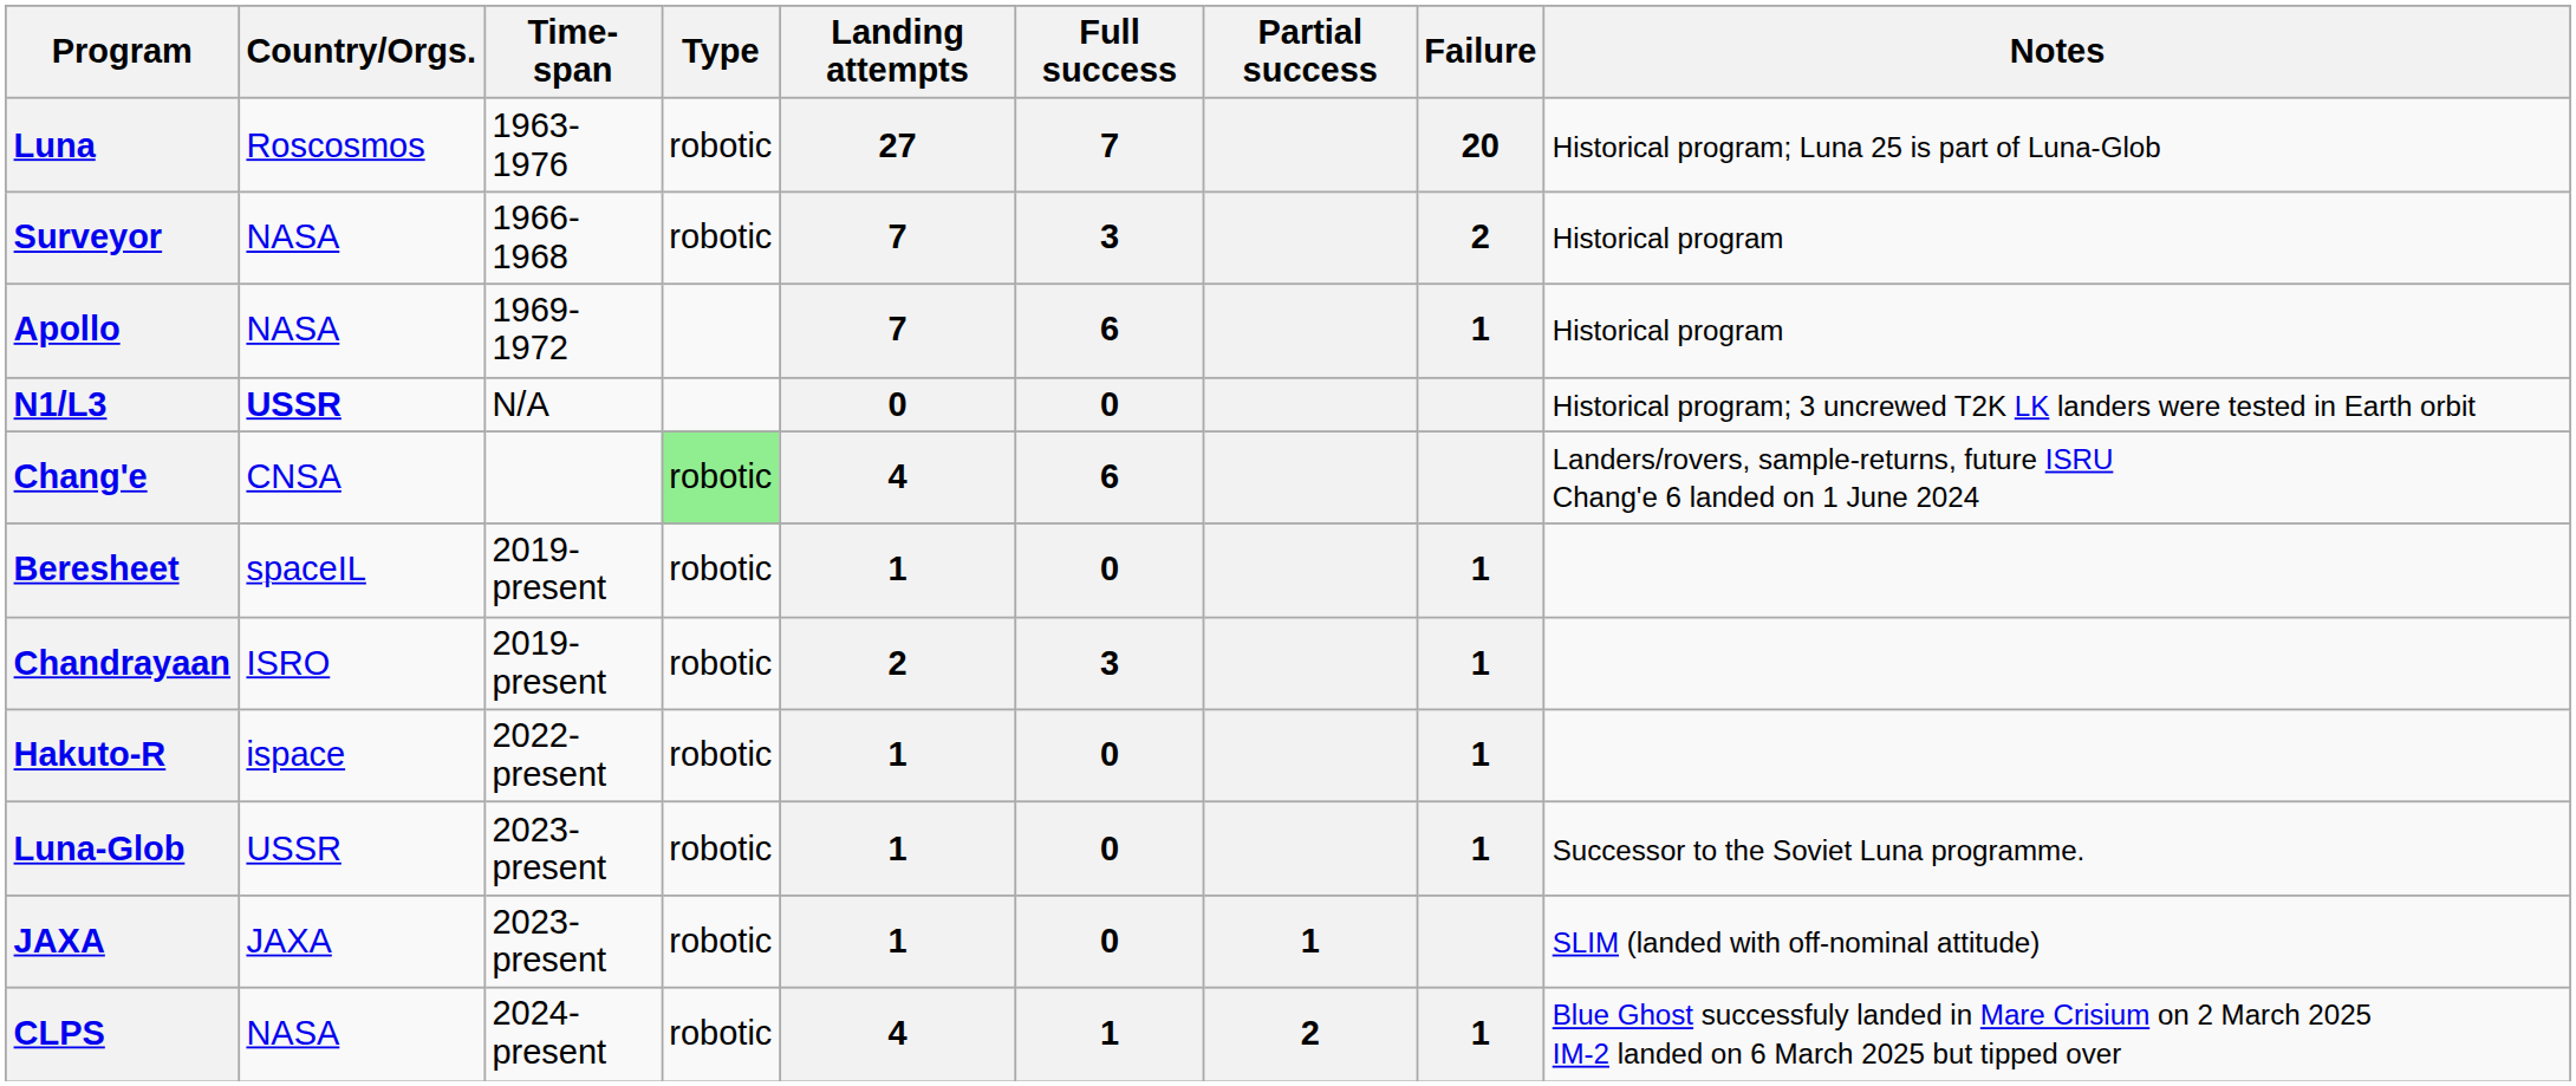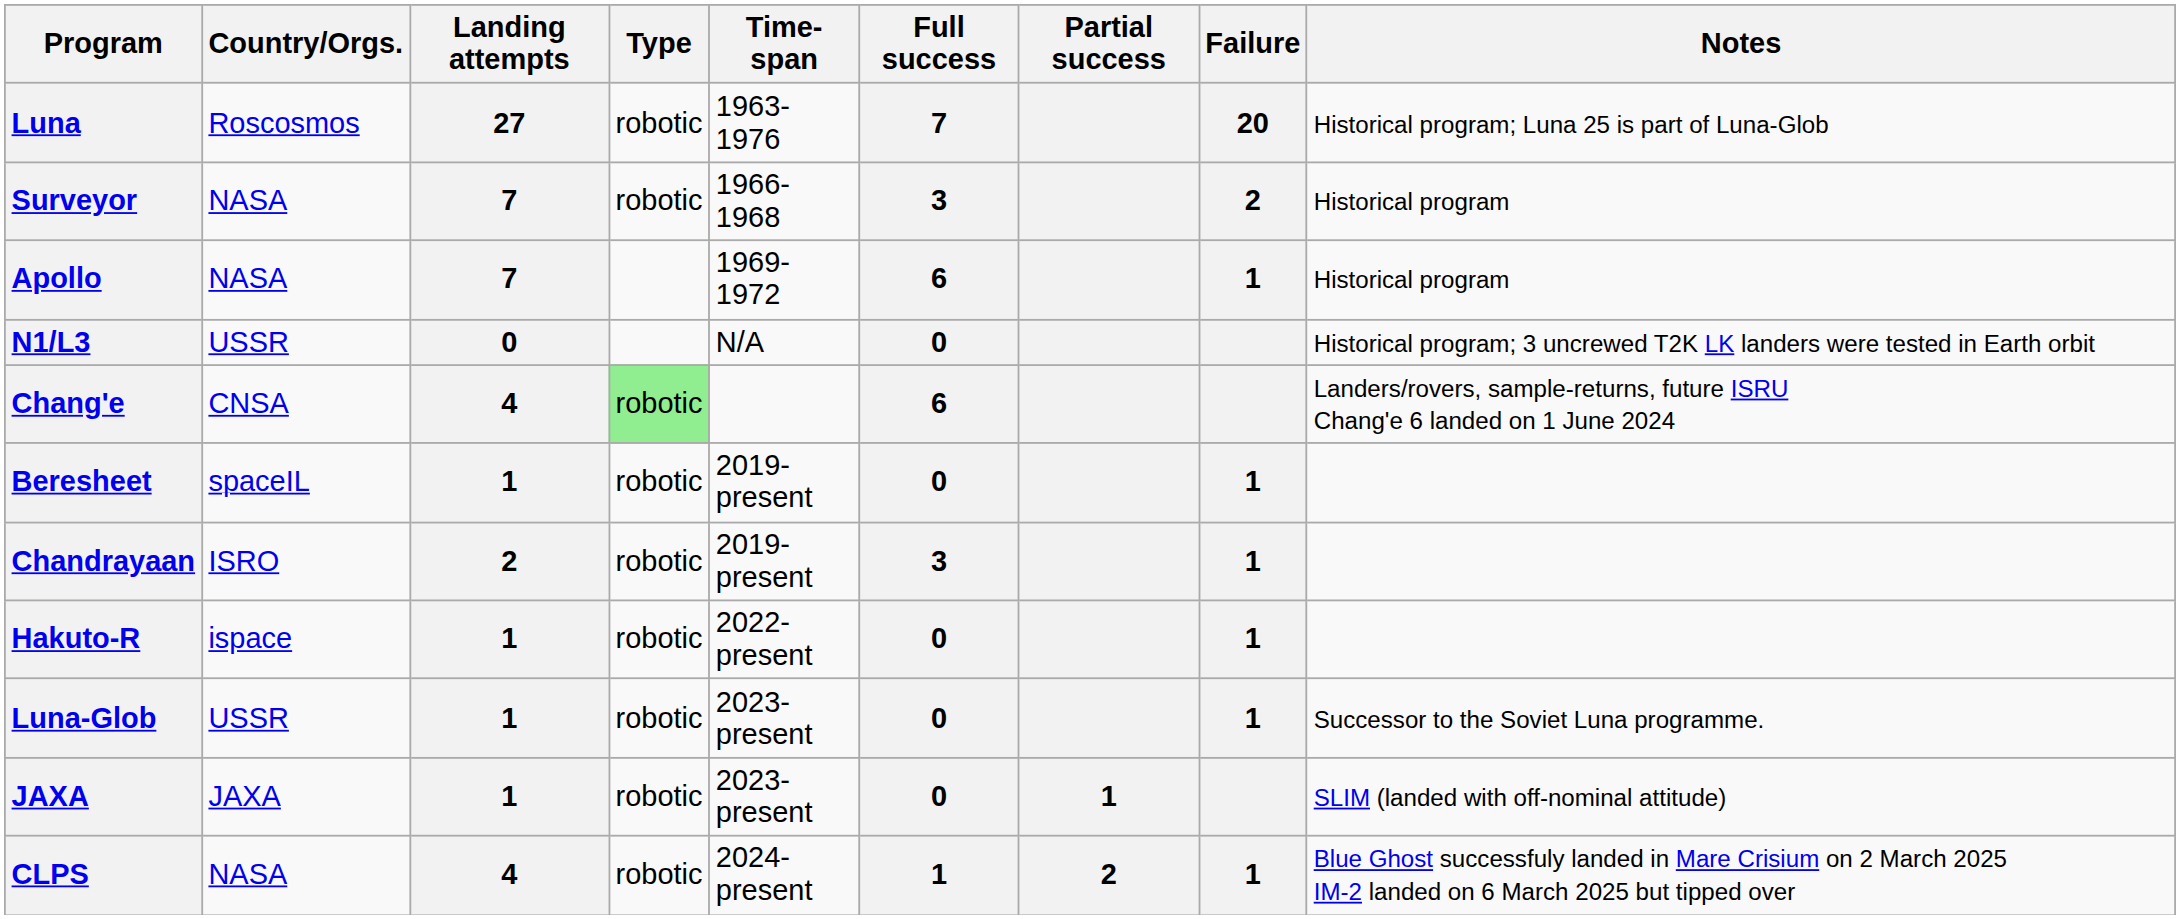 <table class="wikitable" style="max-width:1200px; text-align: left;">
 <tr>
 <th scope="col">Program</th>
 <th scope="col">Country/Orgs.</th>
+<th scope="col">Landing attempts</th>
+<th scope="col">Type</th>
 <th scope="col">Time-span</th>
-<th scope="col">Type</th>
-<th scope="col">Landing attempts</th>
 <th scope="col">Full success</th>
 <th scope="col">Partial success</th>
 <th scope="col">Failure</th>
 <th scope="col" style="width:40%;">Notes</th>
 </tr>
 <tr>
 <th scope="row" style="text-align: left;"><a href='#'>Luna</a></th>
 <td> <a href='#'>Roscosmos</a></td>
+<th scope="row">27</th>
+<td>robotic</td>
 <td>1963-1976</td>
-<td>robotic</td>
-<th scope="row">27</th>
 <th scope="row">7</th>
 <th scope="row"></th>
 <th scope="row">20</th>
 <td><small>Historical program; Luna 25 is part of Luna-Glob</small></td>
 </tr>
 <tr>
 <th scope="row" style="text-align: left;"><a href='#'>Surveyor</a></th>
 <td> <a href='#'>NASA</a></td>
+<th scope="row">7</th>
+<td>robotic</td>
 <td>1966-1968</td>
-<td>robotic</td>
-<th scope="row">7</th>
 <th scope="row">3</th>
 <th scope="row"></th>
 <th scope="row">2</th>
 <td><small>Historical program</small></td>
 </tr>
 <tr>
 <th scope="row" style="text-align: left;"><a href='#'>Apollo</a></th>
 <td> <a href='#'>NASA</a></td>
+<th scope="row">7</th>
+<td></td>
 <td>1969-1972</td>
-<td></td>
-<th scope="row">7</th>
 <th scope="row">6</th>
 <th scope="row"></th>
 <th scope="row">1</th>
 <td><small>Historical program</small></td>
 </tr>
 <tr>
 <th scope="row" style="text-align: left;"><a href='#'>N1/L3</a></th>
-<td><strong> <a href='#'>USSR</a></strong></td>
+<td> <a href='#'>USSR</a></td>
+<th scope="row">0</th>
+<td></td>
 <td>N/A</td>
-<td></td>
-<th scope="row">0</th>
 <th scope="row">0</th>
 <th scope="row"></th>
 <th scope="row"></th>
 <td><small>Historical program; 3 uncrewed T2K <a href='#'>LK</a> landers were tested in Earth orbit</small></td>
 </tr>
 <tr>
 <th scope="row" style="text-align: left;"><a href='#'>Chang'e</a></th>
 <td> <a href='#'>CNSA</a></td>
+<th scope="row">4</th>
+<td style="background: lightgreen;">robotic</td>
 <td></td>
-<td style="background: lightgreen;">robotic</td>
-<th scope="row">4</th>
 <th scope="row">6</th>
 <th scope="row"></th>
 <th scope="row"></th>
 <td><small>Landers/rovers, sample-returns, future <a href='#'>ISRU</a></small><br><small>Chang'e 6 landed on 1 June 2024</small></td>
 </tr>
 <tr>
 <th scope="row" style="text-align: left;"><a href='#'>Beresheet</a></th>
 <td> <a href='#'>spaceIL</a></td>
+<th scope="row">1</th>
+<td>robotic</td>
 <td>2019-present</td>
-<td>robotic</td>
-<th scope="row">1</th>
 <th scope="row">0</th>
 <th scope="row"></th>
 <th scope="row">1</th>
 <td></td>
 </tr>
 <tr>
 <th scope="row" style="text-align: left;"><a href='#'>Chandrayaan</a></th>
 <td> <a href='#'>ISRO</a></td>
+<th scope="row">2</th>
+<td>robotic</td>
 <td>2019-present</td>
-<td>robotic</td>
-<th scope="row">2</th>
 <th scope="row">3</th>
 <th scope="row"></th>
 <th scope="row">1</th>
 <td></td>
 </tr>
 <tr>
 <th scope="row" style="text-align: left;"><a href='#'>Hakuto-R</a></th>
 <td> <a href='#'>ispace</a></td>
+<th scope="row">1</th>
+<td>robotic</td>
 <td>2022-present</td>
-<td>robotic</td>
-<th scope="row">1</th>
 <th scope="row">0</th>
 <th scope="row"></th>
 <th scope="row">1</th>
 <td></td>
 </tr>
 <tr>
 <th scope="row" style="text-align: left;"><a href='#'>Luna-Glob</a></th>
 <td> <a href='#'>USSR</a></td>
+<th scope="row">1</th>
+<td>robotic</td>
 <td>2023-present</td>
-<td>robotic</td>
-<th scope="row">1</th>
 <th scope="row">0</th>
 <th scope="row"></th>
 <th scope="row">1</th>
 <td><small>Successor to the Soviet Luna programme.</small></td>
 </tr>
 <tr>
 <th scope="row" style="text-align: left;"><a href='#'>JAXA</a></th>
 <td> <a href='#'>JAXA</a></td>
+<th scope="row">1</th>
+<td>robotic</td>
 <td>2023-present</td>
-<td>robotic</td>
-<th scope="row">1</th>
 <th scope="row">0</th>
 <th scope="row">1</th>
 <th scope="row"></th>
 <td><small><a href='#'>SLIM</a> (landed with off-nominal attitude)</small></td>
 </tr>
 <tr>
 <th scope="row" style="text-align: left;"><a href='#'>CLPS</a></th>
 <td> <a href='#'>NASA</a></td>
+<th scope="row">4</th>
+<td>robotic</td>
 <td>2024-present</td>
-<td>robotic</td>
-<th scope="row">4</th>
 <th scope="row">1</th>
 <th scope="row">2</th>
 <th scope="row">1</th>
 <td><small><a href='#'>Blue Ghost</a> successfuly landed in <a href='#'>Mare Crisium</a> on 2 March 2025</small><br><small><a href='#'>IM-2</a> landed on 6 March 2025 but tipped over</small></td>
 </tr>
 </table>
